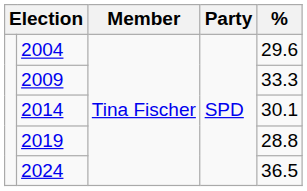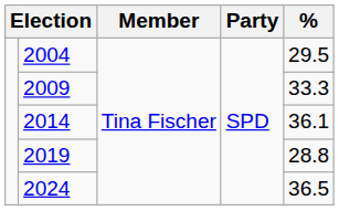 <table class=wikitable>
 <tr>
 <th colspan=2>Election</th>
 <th>Member</th>
 <th>Party</th>
 <th>%</th>
 </tr>
 <tr>
 <td rowspan=5 bgcolor=></td>
 <td><a href='#'>2004</a></td>
 <td rowspan=5><a href='#'>Tina Fischer</a></td>
 <td rowspan=5><a href='#'>SPD</a></td>
-<td align=right>29.6</td>
+<td align=right>29.5</td>
 </tr>
 <tr>
 <td><a href='#'>2009</a></td>
 <td align=right>33.3</td>
 </tr>
 <tr>
 <td><a href='#'>2014</a></td>
-<td align=right>30.1</td>
+<td align=right>36.1</td>
 </tr>
 <tr>
 <td><a href='#'>2019</a></td>
 <td align=right>28.8</td>
 </tr>
 <tr>
 <td><a href='#'>2024</a></td>
 <td align=right>36.5</td>
 </tr>
 </table>
